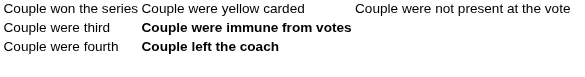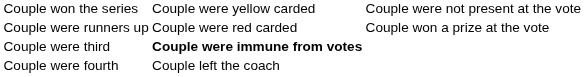 <table>
 <tr>
 <td> Couple won the series</td>
 <td> Couple were yellow carded</td>
 <td> Couple were not present at the vote</td>
 </tr>
 <tr>
+<td> Couple were runners up</td>
+<td> Couple were red carded</td>
+<td> Couple won a prize at the vote</td>
+</tr>
+<tr>
 <td> Couple were third</td>
 <td><strong> Couple were immune from votes</strong></td>
 </tr>
 <tr>
 <td> Couple were fourth</td>
-<td><strong> Couple left the coach</strong></td>
+<td> Couple left the coach</td>
 </tr>
 </table>
